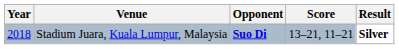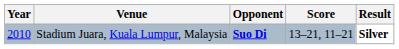 <table class="sortable wikitable" style="font-size: 90%">
 <tr>
 <th>Year</th>
 <th>Venue</th>
 <th>Opponent</th>
 <th>Score</th>
 <th>Result</th>
 </tr>
 <tr style="background:#AABBCC">
-<td align="center"><a href='#'>2018</a></td>
+<td align="center"><a href='#'>2010</a></td>
 <td align="left">Stadium Juara, <a href='#'>Kuala Lumpur</a>, Malaysia</td>
 <td align="left"><strong> <a href='#'>Suo Di</a></strong></td>
 <td align="left">13–21, 11–21</td>
 <td style="text-align:left; background:white"> <strong>Silver</strong></td>
 </tr>
 </table>
